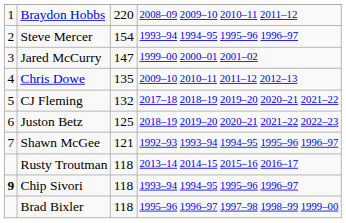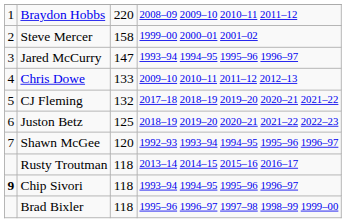 <table class="wikitable">
 <tr>
 </tr>
 <tr>
 <td>1</td>
 <td><a href='#'>Braydon Hobbs</a></td>
 <td>220</td>
 <td style="font-size:80%;"><a href='#'>2008–09</a> <a href='#'>2009–10</a> <a href='#'>2010–11</a> <a href='#'>2011–12</a></td>
 </tr>
 <tr>
 <td>2</td>
 <td>Steve Mercer</td>
-<td>154</td>
-<td style="font-size:80%;"><a href='#'>1993–94</a> <a href='#'>1994–95</a> <a href='#'>1995–96</a> <a href='#'>1996–97</a></td>
+<td>158</td>
+<td style="font-size:80%;"><a href='#'>1999–00</a> <a href='#'>2000–01</a> <a href='#'>2001–02</a></td>
 </tr>
 <tr>
 <td>3</td>
 <td>Jared McCurry</td>
 <td>147</td>
-<td style="font-size:80%;"><a href='#'>1999–00</a> <a href='#'>2000–01</a> <a href='#'>2001–02</a></td>
+<td style="font-size:80%;"><a href='#'>1993–94</a> <a href='#'>1994–95</a> <a href='#'>1995–96</a> <a href='#'>1996–97</a></td>
 </tr>
 <tr>
 <td>4</td>
 <td><a href='#'>Chris Dowe</a></td>
-<td>135</td>
+<td>133</td>
 <td style="font-size:80%;"><a href='#'>2009–10</a> <a href='#'>2010–11</a> <a href='#'>2011–12</a> <a href='#'>2012–13</a></td>
 </tr>
 <tr>
 <td>5</td>
 <td>CJ Fleming</td>
 <td>132</td>
 <td style="font-size:80%;"><a href='#'>2017–18</a> <a href='#'>2018–19</a> <a href='#'>2019–20</a> <a href='#'>2020–21</a> <a href='#'>2021–22</a></td>
 </tr>
 <tr>
 <td>6</td>
 <td>Juston Betz</td>
 <td>125</td>
 <td style="font-size:80%;"><a href='#'>2018–19</a> <a href='#'>2019–20</a> <a href='#'>2020–21</a> <a href='#'>2021–22</a> <a href='#'>2022–23</a></td>
 </tr>
 <tr>
 <td>7</td>
 <td>Shawn McGee</td>
-<td>121</td>
+<td>120</td>
 <td style="font-size:80%;"><a href='#'>1992–93</a> <a href='#'>1993–94</a> <a href='#'>1994–95</a> <a href='#'>1995–96</a> <a href='#'>1996–97</a></td>
 </tr>
 <tr>
 <td></td>
 <td>Rusty Troutman</td>
 <td>118</td>
 <td style="font-size:80%;"><a href='#'>2013–14</a> <a href='#'>2014–15</a> <a href='#'>2015–16</a> <a href='#'>2016–17</a></td>
 </tr>
 <tr>
 <td><strong>9</strong></td>
 <td>Chip Sivori</td>
 <td>118</td>
 <td style="font-size:80%;"><a href='#'>1993–94</a> <a href='#'>1994–95</a> <a href='#'>1995–96</a> <a href='#'>1996–97</a></td>
 </tr>
 <tr>
 <td></td>
 <td>Brad Bixler</td>
 <td>118</td>
 <td style="font-size:80%;"><a href='#'>1995–96</a> <a href='#'>1996–97</a> <a href='#'>1997–98</a> <a href='#'>1998–99</a> <a href='#'>1999–00</a></td>
 </tr>
 </table>
